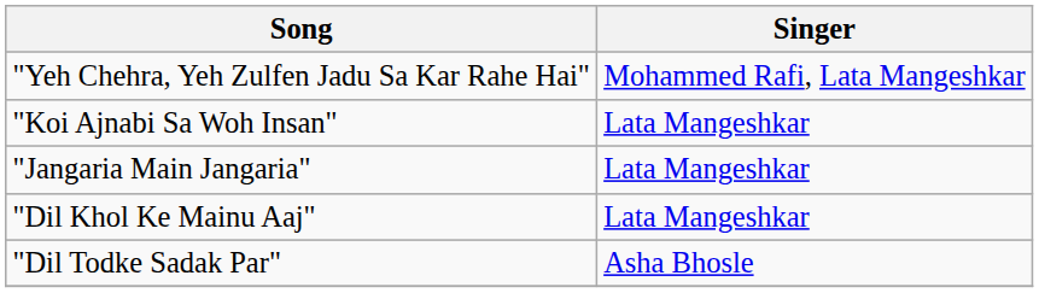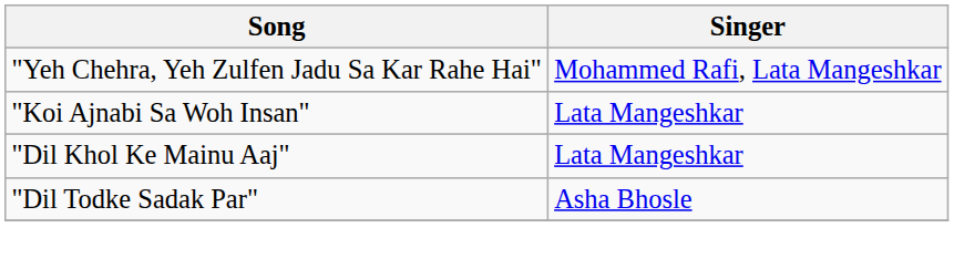 <table class="wikitable">
 <tr>
 <th>Song</th>
 <th>Singer</th>
 </tr>
 <tr>
 <td>"Yeh Chehra, Yeh Zulfen Jadu Sa Kar Rahe Hai"</td>
 <td><a href='#'>Mohammed Rafi</a>, <a href='#'>Lata Mangeshkar</a></td>
 </tr>
 <tr>
 <td>"Koi Ajnabi Sa Woh Insan"</td>
 <td><a href='#'>Lata Mangeshkar</a></td>
 </tr>
 <tr>
-<td>"Jangaria Main Jangaria"</td>
-<td><a href='#'>Lata Mangeshkar</a></td>
-</tr>
-<tr>
 <td>"Dil Khol Ke Mainu Aaj"</td>
 <td><a href='#'>Lata Mangeshkar</a></td>
 </tr>
 <tr>
 <td>"Dil Todke Sadak Par"</td>
 <td><a href='#'>Asha Bhosle</a></td>
 </tr>
 <tr>
 </tr>
 </table>
